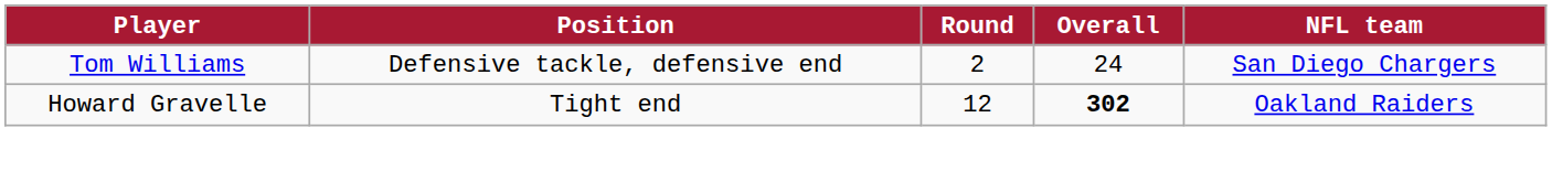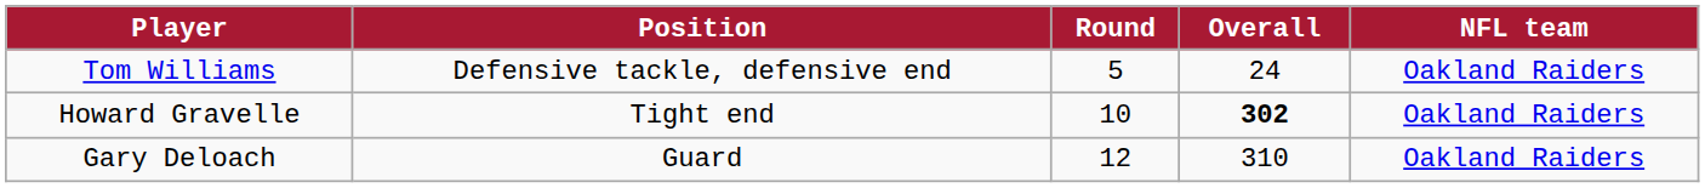 <table class="wikitable" width="65%">
 <tr align="center"  style="background:#A81933;color:#FFFFFF;">
 <td><strong>Player</strong></td>
 <td><strong>Position</strong></td>
 <td><strong>Round</strong></td>
 <td><strong>Overall</strong></td>
 <td><strong>NFL team</strong></td>
 </tr>
 <tr align="center" bgcolor="">
 <td><a href='#'>Tom Williams</a></td>
 <td>Defensive tackle, defensive end</td>
-<td>2</td>
+<td>5</td>
 <td>24</td>
-<td><a href='#'>San Diego Chargers</a></td>
+<td><a href='#'>Oakland Raiders</a></td>
 </tr>
 <tr align="center" bgcolor="">
 <td>Howard Gravelle</td>
 <td>Tight end</td>
-<td>12</td>
+<td>10</td>
 <td><strong>302</strong></td>
 <td><a href='#'>Oakland Raiders</a></td>
 </tr>
+<tr align="center" bgcolor="">
+<td>Gary Deloach</td>
+<td>Guard</td>
+<td>12</td>
+<td>310</td>
+<td><a href='#'>Oakland Raiders</a></td>
+</tr>
 </table>
